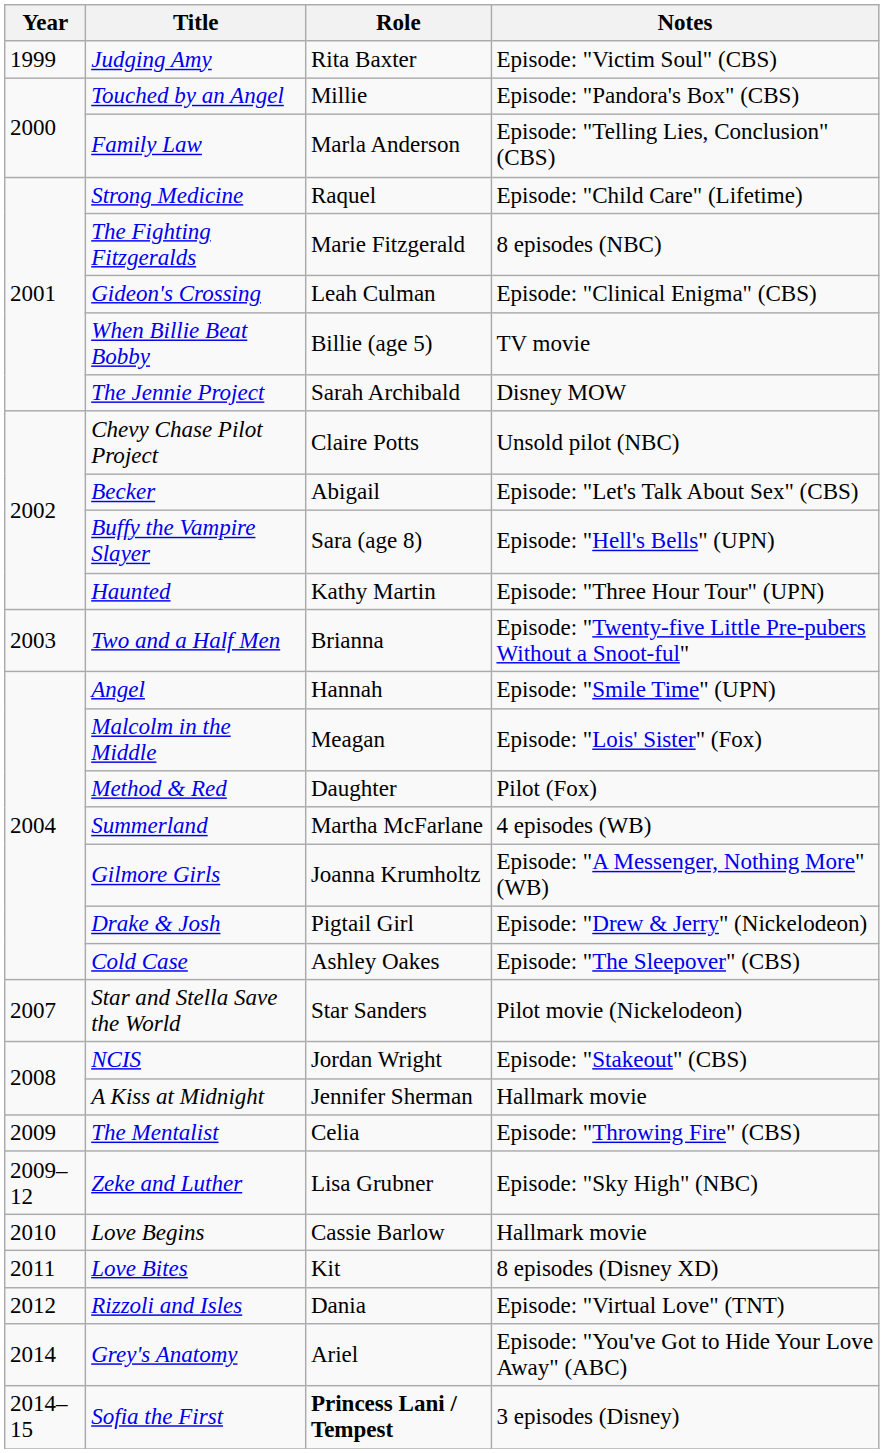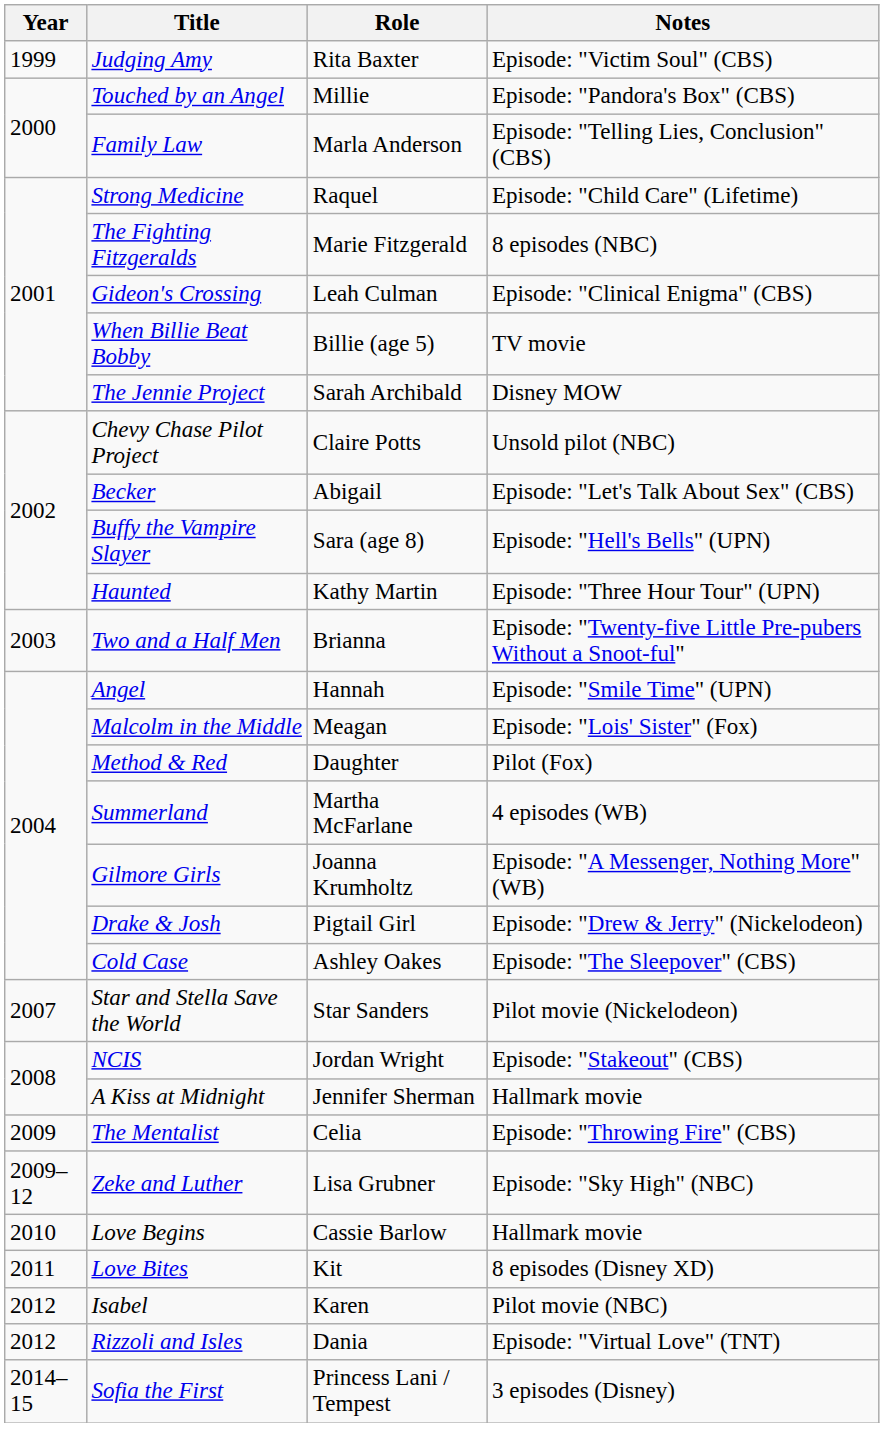 <table class="wikitable sortable">
 <tr>
 <th>Year</th>
 <th>Title</th>
 <th>Role</th>
 <th class="unsortable">Notes</th>
 </tr>
 <tr>
 <td>1999</td>
 <td><em><a href='#'>Judging Amy</a></em></td>
 <td>Rita Baxter</td>
 <td>Episode: "Victim Soul" (CBS)</td>
 </tr>
 <tr>
 <td rowspan=2>2000</td>
 <td><em><a href='#'>Touched by an Angel</a></em></td>
 <td>Millie</td>
 <td>Episode: "Pandora's Box" (CBS)</td>
 </tr>
 <tr>
 <td><em><a href='#'>Family Law</a></em></td>
 <td>Marla Anderson</td>
 <td>Episode: "Telling Lies, Conclusion" (CBS)</td>
 </tr>
 <tr>
 <td rowspan=5>2001</td>
 <td><em><a href='#'>Strong Medicine</a></em></td>
 <td>Raquel</td>
 <td>Episode: "Child Care" (Lifetime)</td>
 </tr>
 <tr>
 <td><em><a href='#'>The Fighting Fitzgeralds</a></em></td>
 <td>Marie Fitzgerald</td>
 <td>8 episodes (NBC)</td>
 </tr>
 <tr>
 <td><em><a href='#'>Gideon's Crossing</a></em></td>
 <td>Leah Culman</td>
 <td>Episode: "Clinical Enigma" (CBS)</td>
 </tr>
 <tr>
 <td><em><a href='#'>When Billie Beat Bobby</a></em></td>
 <td>Billie (age 5)</td>
 <td>TV movie</td>
 </tr>
 <tr>
 <td><em><a href='#'>The Jennie Project</a></em></td>
 <td>Sarah Archibald</td>
 <td>Disney MOW</td>
 </tr>
 <tr>
 <td rowspan=4>2002</td>
 <td><em>Chevy Chase Pilot Project</em></td>
 <td>Claire Potts</td>
 <td>Unsold pilot (NBC)</td>
 </tr>
 <tr>
 <td><em><a href='#'>Becker</a></em></td>
 <td>Abigail</td>
 <td>Episode: "Let's Talk About Sex" (CBS)</td>
 </tr>
 <tr>
 <td><em><a href='#'>Buffy the Vampire Slayer</a></em></td>
 <td>Sara (age 8)</td>
 <td>Episode: "<a href='#'>Hell's Bells</a>" (UPN)</td>
 </tr>
 <tr>
 <td><em><a href='#'>Haunted</a></em></td>
 <td>Kathy Martin</td>
 <td>Episode: "Three Hour Tour" (UPN)</td>
 </tr>
 <tr>
 <td>2003</td>
 <td><em><a href='#'>Two and a Half Men</a></em></td>
 <td>Brianna</td>
 <td>Episode: "<a href='#'>Twenty-five Little Pre-pubers Without a Snoot-ful</a>"</td>
 </tr>
 <tr>
 <td rowspan=7>2004</td>
 <td><em><a href='#'>Angel</a></em></td>
 <td>Hannah</td>
 <td>Episode: "<a href='#'>Smile Time</a>" (UPN)</td>
 </tr>
 <tr>
 <td><em><a href='#'>Malcolm in the Middle</a></em></td>
 <td>Meagan</td>
 <td>Episode: "<a href='#'>Lois' Sister</a>" (Fox)</td>
 </tr>
 <tr>
 <td><em><a href='#'>Method & Red</a></em></td>
 <td>Daughter</td>
 <td>Pilot (Fox)</td>
 </tr>
 <tr>
 <td><em><a href='#'>Summerland</a></em></td>
 <td>Martha McFarlane</td>
 <td>4 episodes (WB)</td>
 </tr>
 <tr>
 <td><em><a href='#'>Gilmore Girls</a></em></td>
 <td>Joanna Krumholtz</td>
 <td>Episode: "<a href='#'>A Messenger, Nothing More</a>" (WB)</td>
 </tr>
 <tr>
 <td><em><a href='#'>Drake & Josh</a></em></td>
 <td>Pigtail Girl</td>
 <td>Episode: "<a href='#'>Drew & Jerry</a>" (Nickelodeon)</td>
 </tr>
 <tr>
 <td><em><a href='#'>Cold Case</a></em></td>
 <td>Ashley Oakes</td>
 <td>Episode: "<a href='#'>The Sleepover</a>" (CBS)</td>
 </tr>
 <tr>
 <td>2007</td>
 <td><em>Star and Stella Save the World</em></td>
 <td>Star Sanders</td>
 <td>Pilot movie (Nickelodeon)</td>
 </tr>
 <tr>
 <td rowspan=2>2008</td>
 <td><em><a href='#'>NCIS</a></em></td>
 <td>Jordan Wright</td>
 <td>Episode: "<a href='#'>Stakeout</a>" (CBS)</td>
 </tr>
 <tr>
 <td><em>A Kiss at Midnight</em></td>
 <td>Jennifer Sherman</td>
 <td>Hallmark movie</td>
 </tr>
 <tr>
 <td rowspan=1>2009</td>
 <td><em><a href='#'>The Mentalist</a></em></td>
 <td>Celia</td>
 <td>Episode: "<a href='#'>Throwing Fire</a>" (CBS)</td>
 </tr>
 <tr>
 <td>2009–12</td>
 <td><em><a href='#'>Zeke and Luther</a></em></td>
 <td>Lisa Grubner</td>
 <td>Episode: "Sky High" (NBC)</td>
 </tr>
 <tr>
 <td>2010</td>
 <td><em>Love Begins</em></td>
 <td>Cassie Barlow</td>
 <td>Hallmark movie</td>
 </tr>
 <tr>
 <td>2011</td>
 <td><em><a href='#'>Love Bites</a></em></td>
 <td>Kit</td>
 <td>8 episodes (Disney XD)</td>
 </tr>
 <tr>
 <td>2012</td>
+<td><em>Isabel</em></td>
+<td>Karen</td>
+<td>Pilot movie (NBC)</td>
+</tr>
+<tr>
+<td>2012</td>
 <td><em><a href='#'>Rizzoli and Isles</a></em></td>
 <td>Dania</td>
 <td>Episode: "Virtual Love" (TNT)</td>
 </tr>
 <tr>
-<td>2014</td>
-<td><em><a href='#'>Grey's Anatomy</a></em></td>
-<td>Ariel</td>
-<td>Episode: "You've Got to Hide Your Love Away" (ABC)</td>
-</tr>
-<tr>
 <td>2014–15</td>
 <td><em><a href='#'>Sofia the First</a></em></td>
-<td><strong>Princess Lani / Tempest</strong></td>
+<td>Princess Lani / Tempest</td>
 <td>3 episodes (Disney)</td>
 </tr>
 </table>
